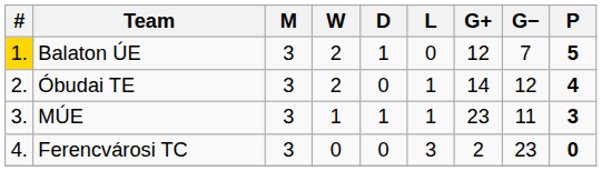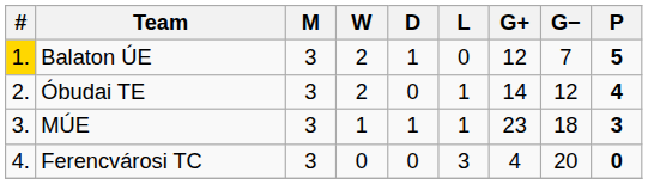 <table class="wikitable" style="text-align: center;">
 <tr>
 <th width="15">#</th>
 <th width="175">Team</th>
 <th width="30">M</th>
 <th width="30">W</th>
 <th width="30">D</th>
 <th width="30">L</th>
 <th width="30">G+</th>
 <th width="30">G−</th>
 <th width="30">P</th>
 </tr>
 <tr>
 <td style="background: gold;">1.</td>
 <td align="left">Balaton ÚE</td>
 <td>3</td>
 <td>2</td>
 <td>1</td>
 <td>0</td>
 <td>12</td>
 <td>7</td>
 <td><strong>5</strong></td>
 </tr>
 <tr>
 <td>2.</td>
 <td align="left">Óbudai TE</td>
 <td>3</td>
 <td>2</td>
 <td>0</td>
 <td>1</td>
 <td>14</td>
 <td>12</td>
 <td><strong>4</strong></td>
 </tr>
 <tr>
 <td>3.</td>
 <td align="left">MÚE</td>
 <td>3</td>
 <td>1</td>
 <td>1</td>
 <td>1</td>
 <td>23</td>
-<td>11</td>
+<td>18</td>
 <td><strong>3</strong></td>
 </tr>
 <tr>
 <td>4.</td>
 <td align="left">Ferencvárosi TC</td>
 <td>3</td>
 <td>0</td>
 <td>0</td>
 <td>3</td>
-<td>2</td>
-<td>23</td>
+<td>4</td>
+<td>20</td>
 <td><strong>0</strong></td>
 </tr>
 <tr>
 </tr>
 </table>
